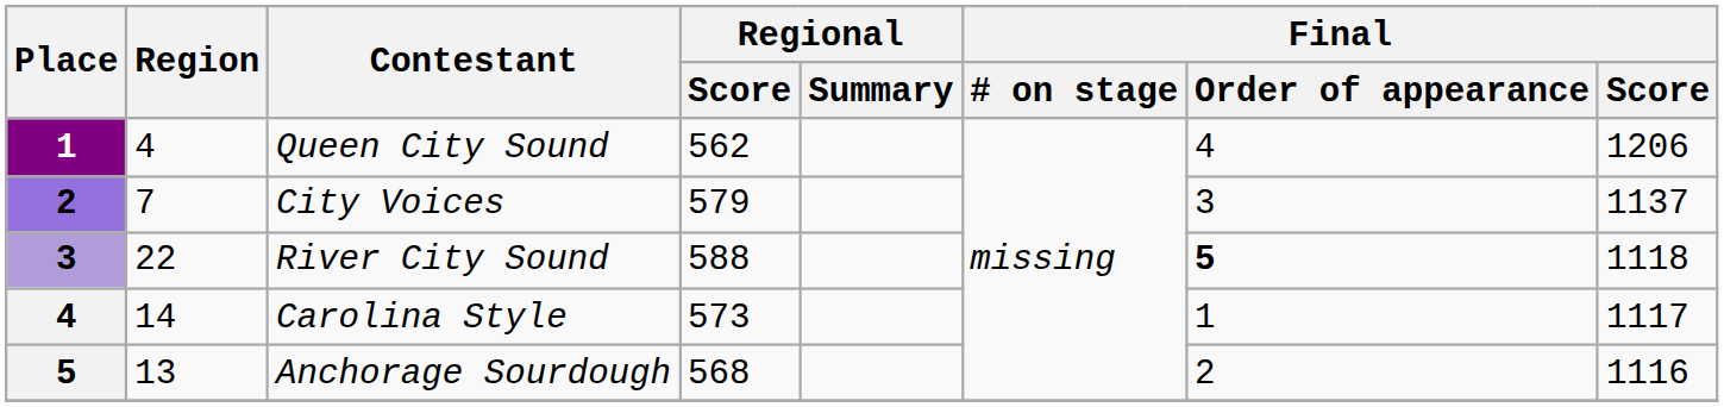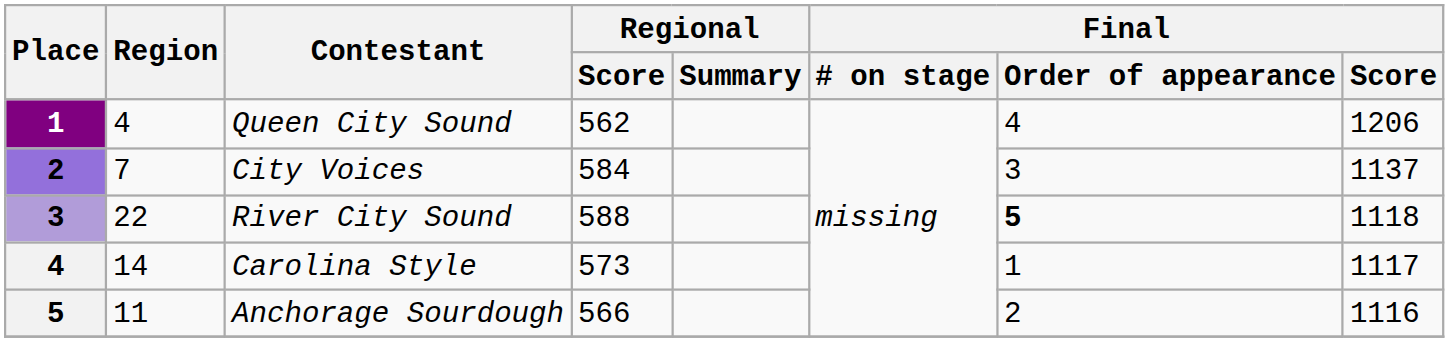 <table class="wikitable sortable">
 <tr>
 <th scope="col" rowspan="2">Place</th>
 <th scope="col" rowspan="2">Region</th>
 <th scope="col" rowspan="2">Contestant</th>
 <th scope="col" colspan="2">Regional</th>
 <th colspan="3">Final</th>
 </tr>
 <tr>
 <th scope="col">Score</th>
 <th scope="col" class="unsortable">Summary</th>
 <th># on stage</th>
 <th scope="col">Order of appearance</th>
 <th scope="col">Score</th>
 </tr>
 <tr>
 <th scope="row" style="background: #800080; color:#fff;">1</th>
 <td>4</td>
 <td><em>Queen City Sound</em></td>
 <td>562</td>
 <td></td>
 <td rowspan="5"><em>missing</em></td>
 <td>4</td>
 <td>1206</td>
 </tr>
 <tr>
 <th style="background: #9370DB;">2</th>
 <td>7</td>
 <td><em>City Voices</em></td>
-<td>579</td>
+<td>584</td>
 <td></td>
 <td>3</td>
 <td>1137</td>
 </tr>
 <tr>
 <th style="background: #B19CD9;">3</th>
 <td>22</td>
 <td><em>River City Sound</em></td>
 <td>588</td>
 <td></td>
 <td><strong>5</strong></td>
 <td>1118</td>
 </tr>
 <tr>
 <th>4</th>
 <td>14</td>
 <td><em>Carolina Style</em></td>
 <td>573</td>
 <td></td>
 <td>1</td>
 <td>1117</td>
 </tr>
 <tr>
 <th>5</th>
-<td>13</td>
+<td>11</td>
 <td><em>Anchorage Sourdough</em></td>
-<td>568</td>
+<td>566</td>
 <td></td>
 <td>2</td>
 <td>1116</td>
 </tr>
 <tr>
 </tr>
 </table>
